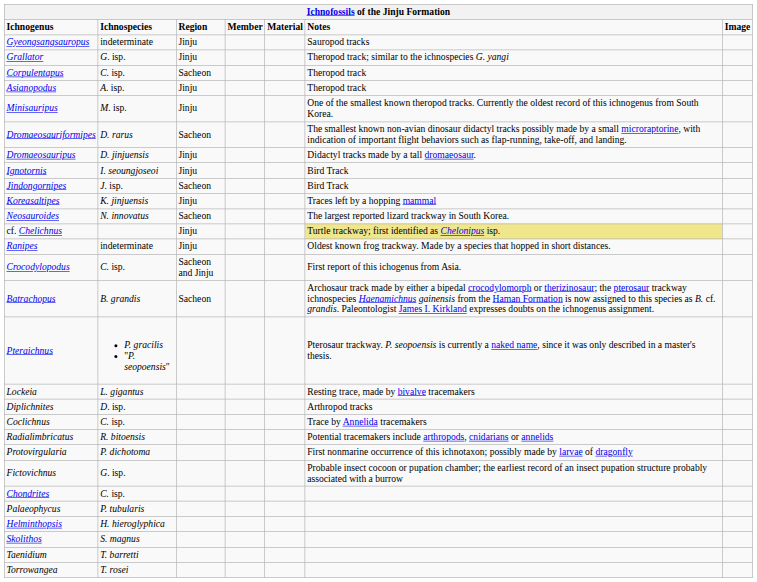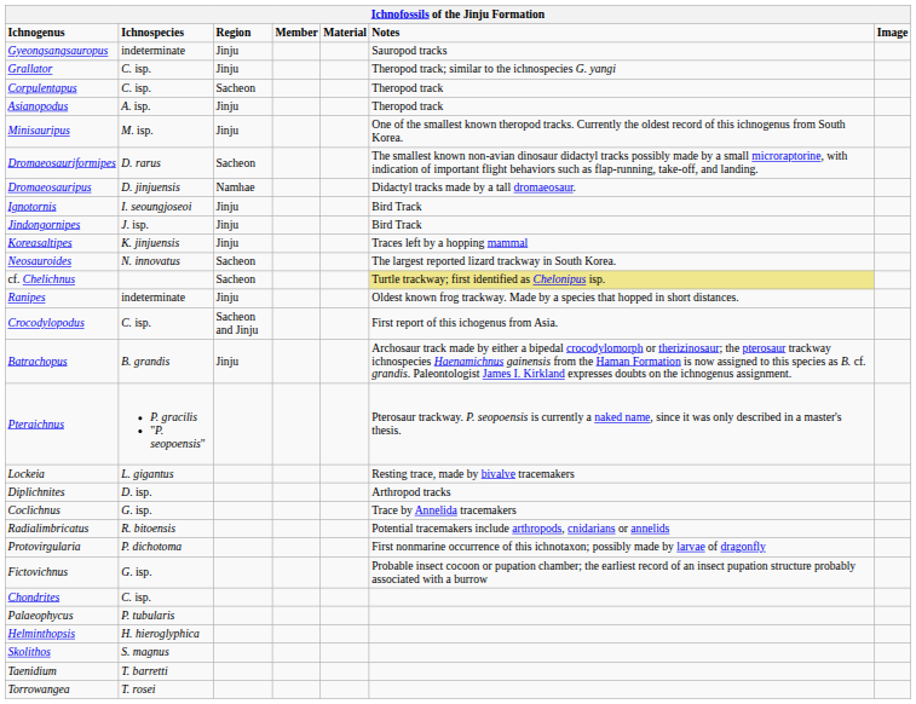 <table class="wikitable">
 <tr>
 <th colspan="7"><a href='#'>Ichnofossils</a> of the Jinju Formation</th>
 </tr>
 <tr>
 <td><strong>Ichnogenus</strong></td>
 <td><strong>Ichnospecies</strong></td>
 <td><strong>Region</strong></td>
 <td><strong>Member</strong></td>
 <td><strong>Material</strong></td>
 <td><strong>Notes</strong></td>
 <td><strong>Image</strong></td>
 </tr>
 <tr>
 <td><em><a href='#'>Gyeongsangsauropus</a></em></td>
 <td>indeterminate</td>
 <td>Jinju</td>
 <td></td>
 <td></td>
 <td>Sauropod tracks</td>
 <td></td>
 </tr>
 <tr>
 <td><em><a href='#'>Grallator</a></em></td>
-<td><em>G</em>. isp.</td>
+<td><em>C.</em> isp.</td>
 <td>Jinju</td>
 <td></td>
 <td></td>
 <td>Theropod track; similar to the ichnospecies <em>G. yangi</em></td>
 <td></td>
 </tr>
 <tr>
 <td><em><a href='#'>Corpulentapus</a></em></td>
 <td><em>C</em>. isp.</td>
 <td>Sacheon</td>
 <td></td>
 <td></td>
 <td>Theropod track</td>
 <td></td>
 </tr>
 <tr>
 <td><em><a href='#'>Asianopodus</a></em></td>
 <td><em>A</em>. isp.</td>
 <td>Jinju</td>
 <td></td>
 <td></td>
 <td>Theropod track</td>
 <td></td>
 </tr>
 <tr>
 <td><em><a href='#'>Minisauripus</a></em></td>
 <td><em>M</em>. isp.</td>
 <td>Jinju</td>
 <td></td>
 <td></td>
 <td>One of the smallest known theropod tracks. Currently the oldest record of this ichnogenus from South Korea.</td>
 <td></td>
 </tr>
 <tr>
 <td><em><a href='#'>Dromaeosauriformipes</a></em></td>
 <td><em>D. rarus</em></td>
 <td>Sacheon</td>
 <td></td>
 <td></td>
 <td>The smallest known non-avian dinosaur didactyl tracks possibly made by a small <a href='#'>microraptorine</a>, with indication of important flight behaviors such as flap-running, take-off, and landing.</td>
 <td></td>
 </tr>
 <tr>
 <td><em><a href='#'>Dromaeosauripus</a></em></td>
 <td><em>D. jinjuensis</em></td>
-<td>Jinju</td>
+<td>Namhae</td>
 <td></td>
 <td></td>
 <td>Didactyl tracks made by a  tall <a href='#'>dromaeosaur</a>.</td>
 <td></td>
 </tr>
 <tr>
 <td><em><a href='#'>Ignotornis</a></em></td>
 <td><em>I. seoungjoseoi</em></td>
 <td>Jinju</td>
 <td></td>
 <td></td>
 <td>Bird Track</td>
 <td></td>
 </tr>
 <tr>
 <td><em><a href='#'>Jindongornipes</a></em></td>
 <td><em>J</em>. isp.</td>
-<td>Sacheon</td>
+<td>Jinju</td>
 <td></td>
 <td></td>
 <td>Bird Track</td>
 <td></td>
 </tr>
 <tr>
 <td><em><a href='#'>Koreasaltipes</a></em></td>
 <td><em>K. jinjuensis</em></td>
 <td>Jinju</td>
 <td></td>
 <td></td>
 <td>Traces left by a hopping <a href='#'>mammal</a></td>
 <td></td>
 </tr>
 <tr>
 <td><em><a href='#'>Neosauroides</a></em></td>
 <td><em>N. innovatus</em></td>
 <td>Sacheon</td>
 <td></td>
 <td></td>
 <td>The largest reported lizard trackway in South Korea.</td>
 <td></td>
 </tr>
 <tr>
 <td>cf. <em><a href='#'>Chelichnus</a></em></td>
 <td></td>
-<td>Jinju</td>
+<td>Sacheon</td>
 <td></td>
 <td></td>
 <td style="background: khaki;">Turtle trackway; first identified as <em><a href='#'>Chelonipus</a></em> isp.</td>
 <td></td>
 </tr>
 <tr>
 <td><em><a href='#'>Ranipes</a></em></td>
 <td>indeterminate</td>
 <td>Jinju</td>
 <td></td>
 <td></td>
 <td>Oldest known frog trackway. Made by a species that hopped in short distances.</td>
 <td></td>
 </tr>
 <tr>
 <td><em><a href='#'>Crocodylopodus</a></em></td>
 <td><em>C.</em> isp.</td>
 <td>Sacheon and Jinju</td>
 <td></td>
 <td></td>
 <td>First report of this ichogenus from Asia.</td>
 <td></td>
 </tr>
 <tr>
 <td><em><a href='#'>Batrachopus</a></em></td>
 <td><em>B. grandis</em></td>
-<td>Sacheon</td>
+<td>Jinju</td>
 <td></td>
 <td></td>
 <td>Archosaur track made by either a bipedal <a href='#'>crocodylomorph</a> or <a href='#'>therizinosaur</a>; the <a href='#'>pterosaur</a> trackway ichnospecies <em><a href='#'>Haenamichnus</a> gainensis</em> from the <a href='#'>Haman Formation</a> is now assigned to this species as <em>B.</em> cf. <em>grandis</em>. Paleontologist <a href='#'>James I. Kirkland</a> expresses doubts on the ichnogenus assignment.</td>
 <td></td>
 </tr>
 <tr>
 <td><em><a href='#'>Pteraichnus</a></em></td>
 <td><br><ul><li><em>P. gracilis</em></li><li>"<em>P. seopoensis</em>"</li></ul></td>
 <td></td>
 <td></td>
 <td></td>
 <td>Pterosaur trackway. <em>P. seopoensis</em> is currently a <a href='#'>naked name</a>, since it was only described in a master's thesis.</td>
 <td></td>
 </tr>
 <tr>
 <td><em>Lockeia</em></td>
 <td><em>L. gigantus</em></td>
 <td></td>
 <td></td>
 <td></td>
 <td>Resting trace, made by <a href='#'>bivalve</a> tracemakers</td>
 <td></td>
 </tr>
 <tr>
 <td><em>Diplichnites</em></td>
 <td><em>D</em>. isp.</td>
 <td></td>
 <td></td>
 <td></td>
 <td>Arthropod tracks</td>
 <td></td>
 </tr>
 <tr>
 <td><em>Coclichnus</em></td>
-<td><em>C.</em> isp.</td>
+<td><em>G</em>. isp.</td>
 <td></td>
 <td></td>
 <td></td>
 <td>Trace by <a href='#'>Annelida</a> tracemakers</td>
 <td></td>
 </tr>
 <tr>
 <td><em>Radialimbricatus</em></td>
 <td><em>R. bitoensis</em></td>
 <td></td>
 <td></td>
 <td></td>
 <td>Potential tracemakers include <a href='#'>arthropods</a>, <a href='#'>cnidarians</a> or <a href='#'>annelids</a></td>
 <td></td>
 </tr>
 <tr>
 <td><em>Protovirgularia</em></td>
 <td><em>P. dichotoma</em></td>
 <td></td>
 <td></td>
 <td></td>
 <td>First nonmarine occurrence of this ichnotaxon; possibly made by <a href='#'>larvae</a> of <a href='#'>dragonfly</a></td>
 <td></td>
 </tr>
 <tr>
 <td><em>Fictovichnus</em></td>
 <td><em>G</em>. isp.</td>
 <td></td>
 <td></td>
 <td></td>
 <td>Probable insect cocoon or pupation chamber; the earliest record of an insect pupation structure probably associated with a burrow</td>
 <td></td>
 </tr>
 <tr>
 <td><em><a href='#'>Chondrites</a></em></td>
 <td><em>C.</em> isp.</td>
 <td></td>
 <td></td>
 <td></td>
 <td></td>
 </tr>
 <tr>
 <td><em>Palaeophycus</em></td>
 <td><em>P. tubularis</em></td>
 <td></td>
 <td></td>
 <td></td>
 <td></td>
 <td></td>
 </tr>
 <tr>
 <td><em><a href='#'>Helminthopsis</a></em></td>
 <td><em>H. hieroglyphica</em></td>
 <td></td>
 <td></td>
 <td></td>
 <td></td>
 <td></td>
 </tr>
 <tr>
 <td><em><a href='#'>Skolithos</a></em></td>
 <td><em>S. magnus</em></td>
 <td></td>
 <td></td>
 <td></td>
 <td></td>
 <td></td>
 </tr>
 <tr>
 <td><em>Taenidium</em></td>
 <td><em>T. barretti</em></td>
 <td></td>
 <td></td>
 <td></td>
 <td></td>
 <td></td>
 </tr>
 <tr>
 <td><em>Torrowangea</em></td>
 <td><em>T. rosei</em></td>
 <td></td>
 <td></td>
 <td></td>
 <td></td>
 <td></td>
 </tr>
 </table>
